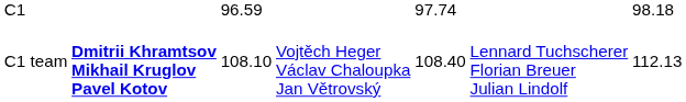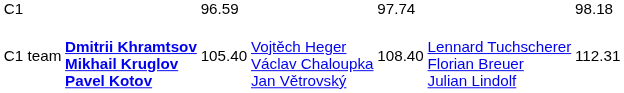 <table>
 <tr>
 <td>C1</td>
 <td></td>
 <td>96.59</td>
 <td></td>
 <td>97.74</td>
 <td></td>
 <td>98.18</td>
 </tr>
 <tr>
 <td>C1 team</td>
 <td><strong><br><a href='#'>Dmitrii Khramtsov</a><br><a href='#'>Mikhail Kruglov</a><br><a href='#'>Pavel Kotov</a></strong></td>
-<td>108.10</td>
+<td>105.40</td>
 <td><br><a href='#'>Vojtěch Heger</a><br><a href='#'>Václav Chaloupka</a><br><a href='#'>Jan Větrovský</a></td>
 <td>108.40</td>
 <td><br><a href='#'>Lennard Tuchscherer</a><br><a href='#'>Florian Breuer</a><br><a href='#'>Julian Lindolf</a></td>
-<td>112.13</td>
+<td>112.31</td>
 </tr>
 </table>
